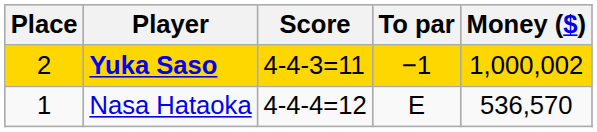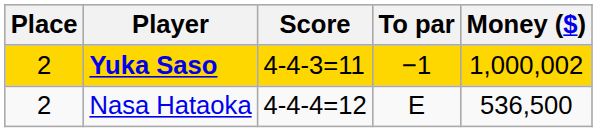 <table class="wikitable">
 <tr>
 <th>Place</th>
 <th>Player</th>
 <th>Score</th>
 <th>To par</th>
 <th>Money (<a href='#'>$</a>)</th>
 </tr>
 <tr style="background:gold;">
 <td align=center>2</td>
 <td> <strong><a href='#'>Yuka Saso</a></strong></td>
 <td>4-4-3=11</td>
 <td align=center>−1</td>
 <td align=center>1,000,002</td>
 </tr>
 <tr>
-<td align=center>1</td>
+<td align=center>2</td>
 <td> <a href='#'>Nasa Hataoka</a></td>
 <td>4-4-4=12</td>
 <td align=center>E</td>
-<td align=center>536,570</td>
+<td align=center>536,500</td>
 </tr>
 </table>
